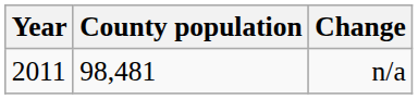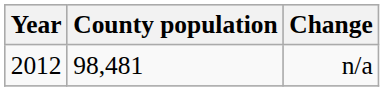 <table class="wikitable">
 <tr>
 <th>Year</th>
 <th>County population</th>
 <th>Change</th>
 </tr>
 <tr>
-<td>2011</td>
+<td>2012</td>
 <td>98,481</td>
 <td align="right">n/a</td>
 </tr>
 </table>
